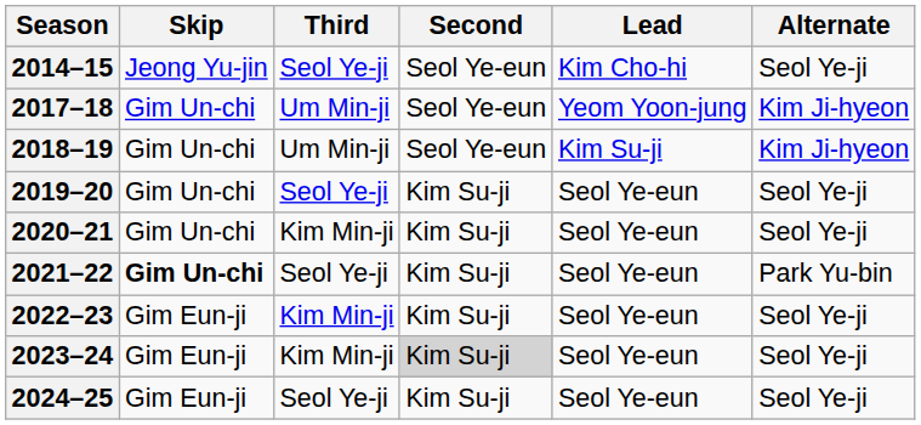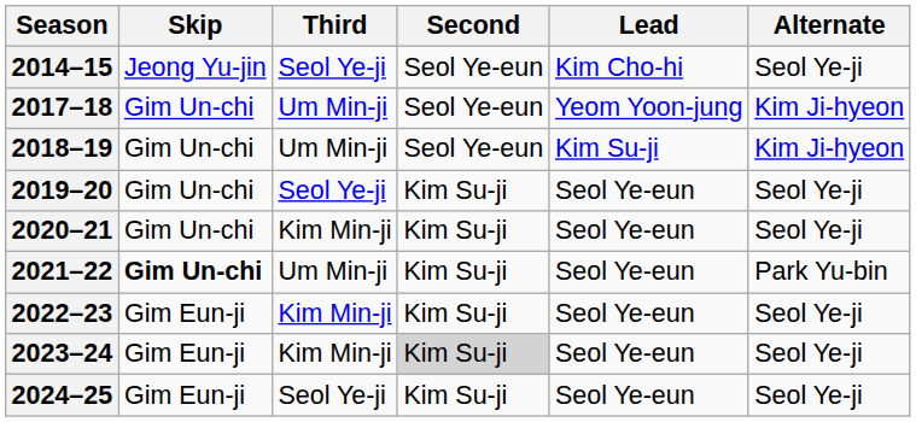 <table class="wikitable">
 <tr>
 <th scope="col">Season</th>
 <th scope="col">Skip</th>
 <th scope="col">Third</th>
 <th scope="col">Second</th>
 <th scope="col">Lead</th>
 <th scope="col">Alternate</th>
 </tr>
 <tr>
 <th scope="row">2014–15</th>
 <td><a href='#'>Jeong Yu-jin</a></td>
 <td><a href='#'>Seol Ye-ji</a></td>
 <td>Seol Ye-eun</td>
 <td><a href='#'>Kim Cho-hi</a></td>
 <td>Seol Ye-ji</td>
 </tr>
 <tr>
 <th scope="row">2017–18</th>
 <td><a href='#'>Gim Un-chi</a></td>
 <td><a href='#'>Um Min-ji</a></td>
 <td>Seol Ye-eun</td>
 <td><a href='#'>Yeom Yoon-jung</a></td>
 <td><a href='#'>Kim Ji-hyeon</a></td>
 </tr>
 <tr>
 <th scope="row">2018–19</th>
 <td>Gim Un-chi</td>
 <td>Um Min-ji</td>
 <td>Seol Ye-eun</td>
 <td><a href='#'>Kim Su-ji</a></td>
 <td><a href='#'>Kim Ji-hyeon</a></td>
 </tr>
 <tr>
 <th scope="row">2019–20</th>
 <td>Gim Un-chi</td>
 <td><a href='#'>Seol Ye-ji</a></td>
 <td>Kim Su-ji</td>
 <td>Seol Ye-eun</td>
 <td>Seol Ye-ji</td>
 </tr>
 <tr>
 <th scope="row">2020–21</th>
 <td>Gim Un-chi</td>
 <td>Kim Min-ji</td>
 <td>Kim Su-ji</td>
 <td>Seol Ye-eun</td>
 <td>Seol Ye-ji</td>
 </tr>
 <tr>
 <th scope="row">2021–22</th>
 <td><strong>Gim Un-chi</strong></td>
-<td>Seol Ye-ji</td>
+<td>Um Min-ji</td>
 <td>Kim Su-ji</td>
 <td>Seol Ye-eun</td>
 <td>Park Yu-bin</td>
 </tr>
 <tr>
 <th scope="row">2022–23</th>
 <td>Gim Eun-ji</td>
 <td><a href='#'>Kim Min-ji</a></td>
 <td>Kim Su-ji</td>
 <td>Seol Ye-eun</td>
 <td>Seol Ye-ji</td>
 </tr>
 <tr>
 <th scope="row">2023–24</th>
 <td>Gim Eun-ji</td>
 <td>Kim Min-ji</td>
 <td style="background: lightgrey;">Kim Su-ji</td>
 <td>Seol Ye-eun</td>
 <td>Seol Ye-ji</td>
 </tr>
 <tr>
 <th scope="row">2024–25</th>
 <td>Gim Eun-ji</td>
 <td>Seol Ye-ji</td>
 <td>Kim Su-ji</td>
 <td>Seol Ye-eun</td>
 <td>Seol Ye-ji</td>
 </tr>
 </table>
